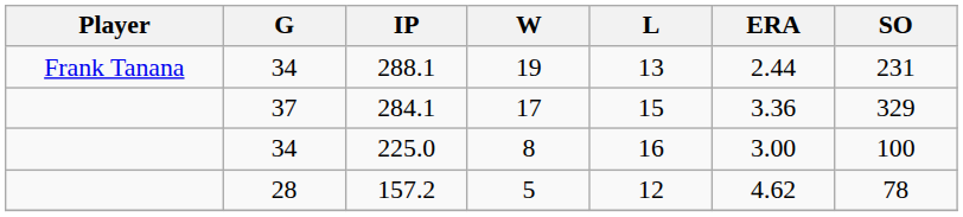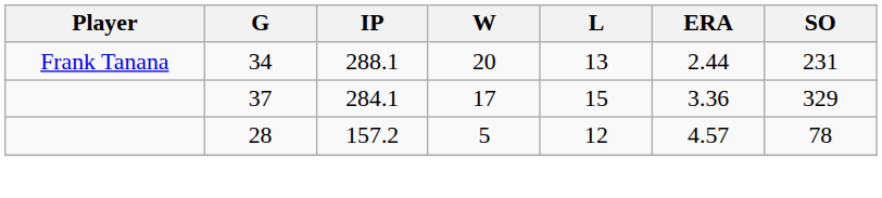 <table class="wikitable sortable">
 <tr>
 <th bgcolor="#DDDDFF" width="16%">Player</th>
 <th bgcolor="#DDDDFF" width="9%">G</th>
 <th bgcolor="#DDDDFF" width="9%">IP</th>
 <th bgcolor="#DDDDFF" width="9%">W</th>
 <th bgcolor="#DDDDFF" width="9%">L</th>
 <th bgcolor="#DDDDFF" width="9%">ERA</th>
 <th bgcolor="#DDDDFF" width="9%">SO</th>
 </tr>
 <tr align="center">
 <td><a href='#'>Frank Tanana</a></td>
 <td>34</td>
 <td>288.1</td>
-<td>19</td>
+<td>20</td>
 <td>13</td>
 <td>2.44</td>
 <td>231</td>
 </tr>
 <tr align=center>
 <td></td>
 <td>37</td>
 <td>284.1</td>
 <td>17</td>
 <td>15</td>
 <td>3.36</td>
 <td>329</td>
 </tr>
 <tr align="center">
 <td></td>
-<td>34</td>
-<td>225.0</td>
-<td>8</td>
-<td>16</td>
-<td>3.00</td>
-<td>100</td>
-</tr>
-<tr align="center">
-<td></td>
 <td>28</td>
 <td>157.2</td>
 <td>5</td>
 <td>12</td>
-<td>4.62</td>
+<td>4.57</td>
 <td>78</td>
 </tr>
 <tr align="center">
 </tr>
 </table>
